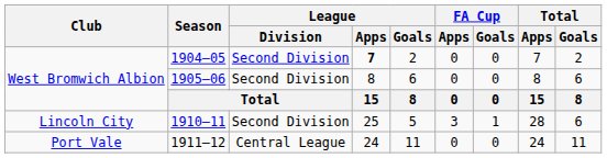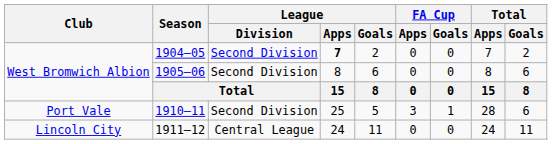 <table class="wikitable" style="text-align:center">
 <tr>
 <th rowspan="2">Club</th>
 <th rowspan="2">Season</th>
 <th colspan="3">League</th>
 <th colspan="2"><a href='#'>FA Cup</a></th>
 <th colspan="2">Total</th>
 </tr>
 <tr>
 <th>Division</th>
 <th>Apps</th>
 <th>Goals</th>
 <th>Apps</th>
 <th>Goals</th>
 <th>Apps</th>
 <th>Goals</th>
 </tr>
 <tr>
 <td rowspan="3"><a href='#'>West Bromwich Albion</a></td>
 <td><a href='#'>1904–05</a></td>
 <td><a href='#'>Second Division</a></td>
 <td><strong>7</strong></td>
 <td>2</td>
 <td>0</td>
 <td>0</td>
 <td>7</td>
 <td>2</td>
 </tr>
 <tr>
 <td><a href='#'>1905–06</a></td>
 <td>Second Division</td>
 <td>8</td>
 <td>6</td>
 <td>0</td>
 <td>0</td>
 <td>8</td>
 <td>6</td>
 </tr>
 <tr>
 <th colspan="2">Total</th>
 <th>15</th>
 <th>8</th>
 <th>0</th>
 <th>0</th>
 <th>15</th>
 <th>8</th>
 </tr>
 <tr>
-<td><a href='#'>Lincoln City</a></td>
+<td><a href='#'>Port Vale</a></td>
 <td><a href='#'>1910–11</a></td>
 <td>Second Division</td>
 <td>25</td>
 <td>5</td>
 <td>3</td>
 <td>1</td>
 <td>28</td>
 <td>6</td>
 </tr>
 <tr>
-<td><a href='#'>Port Vale</a></td>
+<td><a href='#'>Lincoln City</a></td>
 <td>1911–12</td>
 <td>Central League</td>
 <td>24</td>
 <td>11</td>
 <td>0</td>
 <td>0</td>
 <td>24</td>
 <td>11</td>
 </tr>
 </table>
